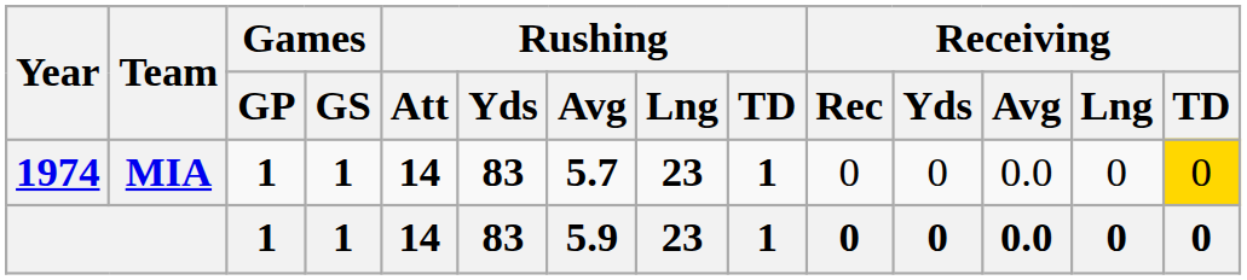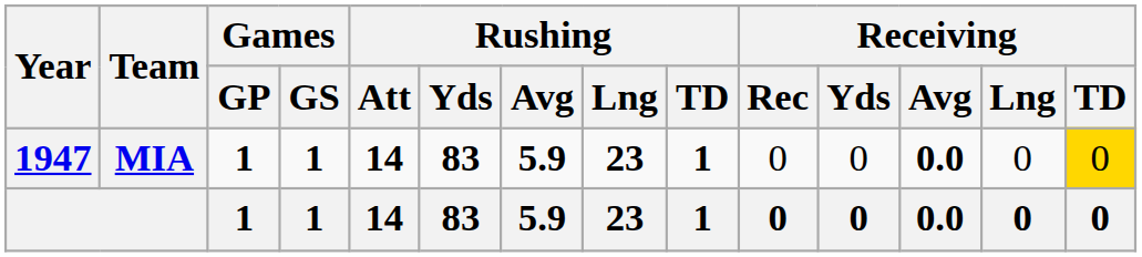 <table class="wikitable" style="text-align:center;">
 <tr>
 <th rowspan="2">Year</th>
 <th rowspan="2">Team</th>
 <th colspan="2">Games</th>
 <th colspan="5">Rushing</th>
 <th colspan="5">Receiving</th>
 </tr>
 <tr>
 <th>GP</th>
 <th>GS</th>
 <th>Att</th>
 <th>Yds</th>
 <th>Avg</th>
 <th>Lng</th>
 <th>TD</th>
 <th>Rec</th>
 <th>Yds</th>
 <th>Avg</th>
 <th>Lng</th>
 <th>TD</th>
 </tr>
 <tr>
-<th><a href='#'>1974</a></th>
+<th><a href='#'>1947</a></th>
 <th><a href='#'>MIA</a></th>
 <td><strong>1</strong></td>
 <td><strong>1</strong></td>
 <td><strong>14</strong></td>
 <td><strong>83</strong></td>
-<td><strong>5.7</strong></td>
+<td><strong>5.9</strong></td>
 <td><strong>23</strong></td>
 <td><strong>1</strong></td>
 <td>0</td>
 <td>0</td>
-<td>0.0</td>
+<td><strong>0.0</strong></td>
 <td>0</td>
 <td style="background: gold;">0</td>
 </tr>
 <tr>
 <th colspan="2"></th>
 <th>1</th>
 <th>1</th>
 <th>14</th>
 <th>83</th>
 <th>5.9</th>
 <th>23</th>
 <th>1</th>
 <th>0</th>
 <th>0</th>
 <th>0.0</th>
 <th>0</th>
 <th>0</th>
 </tr>
 </table>
